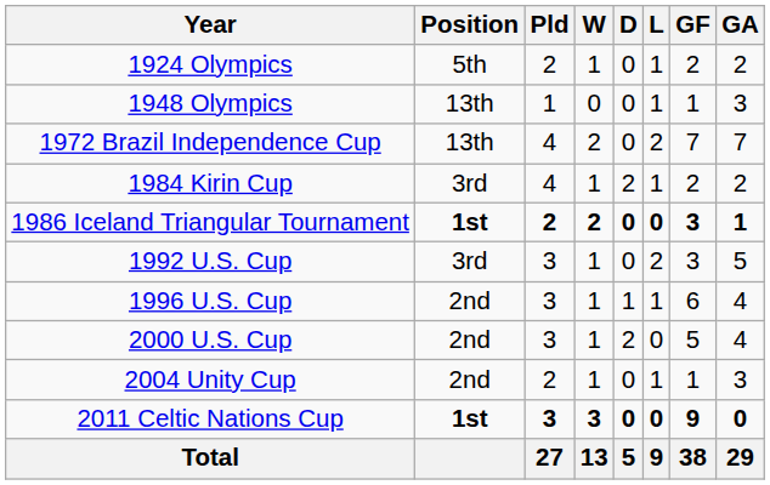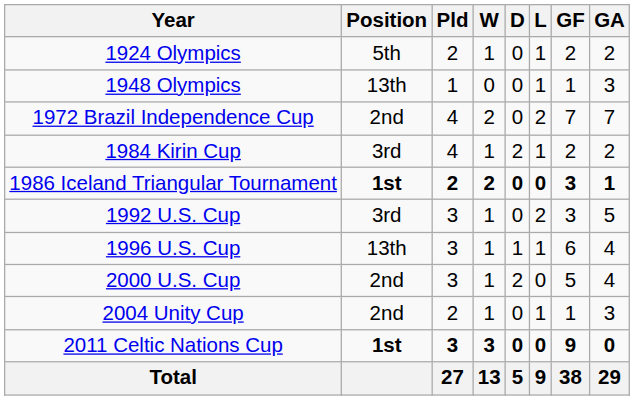 <table class="wikitable" style="text-align: center;">
 <tr>
 <th>Year</th>
 <th>Position</th>
 <th>Pld</th>
 <th>W</th>
 <th>D</th>
 <th>L</th>
 <th>GF</th>
 <th>GA</th>
 </tr>
 <tr>
 <td> <a href='#'>1924 Olympics</a></td>
 <td>5th</td>
 <td>2</td>
 <td>1</td>
 <td>0</td>
 <td>1</td>
 <td>2</td>
 <td>2</td>
 </tr>
 <tr>
 <td> <a href='#'>1948 Olympics</a></td>
 <td>13th</td>
 <td>1</td>
 <td>0</td>
 <td>0</td>
 <td>1</td>
 <td>1</td>
 <td>3</td>
 </tr>
 <tr>
 <td> <a href='#'>1972 Brazil Independence Cup</a></td>
-<td>13th</td>
+<td>2nd</td>
 <td>4</td>
 <td>2</td>
 <td>0</td>
 <td>2</td>
 <td>7</td>
 <td>7</td>
 </tr>
 <tr>
 <td> <a href='#'>1984 Kirin Cup</a></td>
 <td>3rd</td>
 <td>4</td>
 <td>1</td>
 <td>2</td>
 <td>1</td>
 <td>2</td>
 <td>2</td>
 </tr>
 <tr>
 <td> <a href='#'>1986 Iceland Triangular Tournament</a></td>
 <td><strong>1st</strong></td>
 <td><strong>2</strong></td>
 <td><strong>2</strong></td>
 <td><strong>0</strong></td>
 <td><strong>0</strong></td>
 <td><strong>3</strong></td>
 <td><strong>1</strong></td>
 </tr>
 <tr>
 <td> <a href='#'>1992 U.S. Cup</a></td>
 <td>3rd</td>
 <td>3</td>
 <td>1</td>
 <td>0</td>
 <td>2</td>
 <td>3</td>
 <td>5</td>
 </tr>
 <tr>
 <td> <a href='#'>1996 U.S. Cup</a></td>
-<td>2nd</td>
+<td>13th</td>
 <td>3</td>
 <td>1</td>
 <td>1</td>
 <td>1</td>
 <td>6</td>
 <td>4</td>
 </tr>
 <tr>
 <td> <a href='#'>2000 U.S. Cup</a></td>
 <td>2nd</td>
 <td>3</td>
 <td>1</td>
 <td>2</td>
 <td>0</td>
 <td>5</td>
 <td>4</td>
 </tr>
 <tr>
 <td> <a href='#'>2004 Unity Cup</a></td>
 <td>2nd</td>
 <td>2</td>
 <td>1</td>
 <td>0</td>
 <td>1</td>
 <td>1</td>
 <td>3</td>
 </tr>
 <tr>
 <td> <a href='#'>2011 Celtic Nations Cup</a></td>
 <td><strong>1st</strong></td>
 <td><strong>3</strong></td>
 <td><strong>3</strong></td>
 <td><strong>0</strong></td>
 <td><strong>0</strong></td>
 <td><strong>9</strong></td>
 <td><strong>0</strong></td>
 </tr>
 <tr>
 <th><strong>Total</strong></th>
 <th></th>
 <th>27</th>
 <th>13</th>
 <th>5</th>
 <th>9</th>
 <th>38</th>
 <th>29</th>
 </tr>
 </table>
